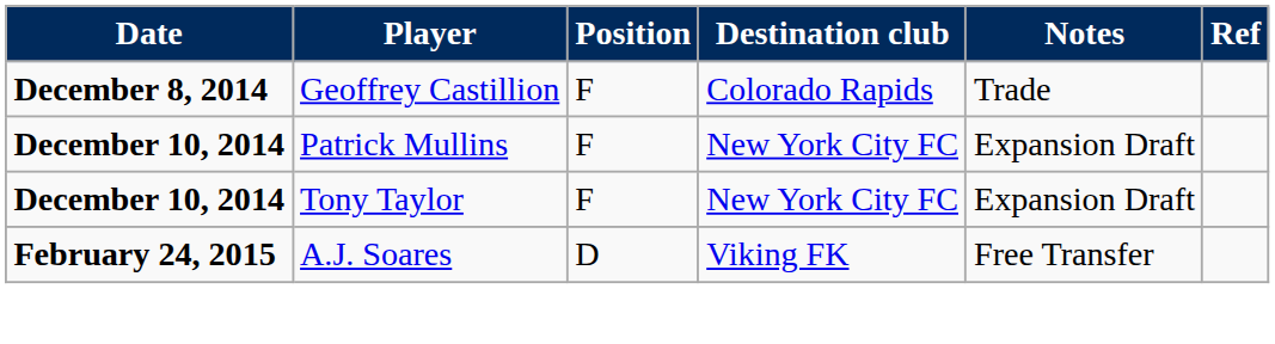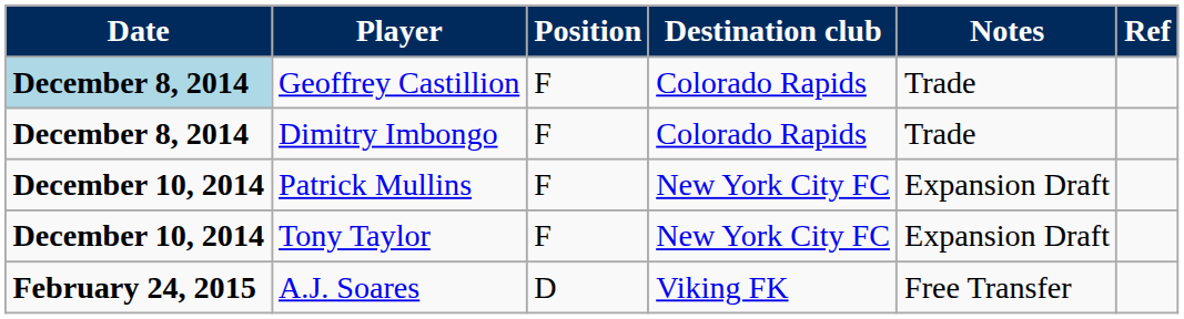 <table class="wikitable" style="text-align:left; font-size:95%;">
 <tr>
 <th style="background:#002A5C; color:white;">Date</th>
 <th style="background:#002A5C; color:white;">Player</th>
 <th style="background:#002A5C; color:white;">Position</th>
 <th style="background:#002A5C; color:white;">Destination club</th>
 <th style="background:#002A5C; color:white;">Notes</th>
 <th style="background:#002A5C; color:white;">Ref</th>
 </tr>
 <tr>
+<td style="background: lightblue;"><strong>December 8, 2014</strong></td>
+<td> <a href='#'>Geoffrey Castillion</a></td>
+<td>F</td>
+<td><a href='#'>Colorado Rapids</a></td>
+<td>Trade</td>
+<td></td>
+</tr>
+<tr>
 <td><strong>December 8, 2014</strong></td>
-<td> <a href='#'>Geoffrey Castillion</a></td>
+<td> <a href='#'>Dimitry Imbongo</a></td>
 <td>F</td>
 <td><a href='#'>Colorado Rapids</a></td>
 <td>Trade</td>
 <td></td>
 </tr>
 <tr>
 <td><strong>December 10, 2014</strong></td>
 <td> <a href='#'>Patrick Mullins</a></td>
 <td>F</td>
 <td><a href='#'>New York City FC</a></td>
 <td>Expansion Draft</td>
 <td></td>
 </tr>
 <tr>
 <td><strong>December 10, 2014</strong></td>
 <td> <a href='#'>Tony Taylor</a></td>
 <td>F</td>
 <td><a href='#'>New York City FC</a></td>
 <td>Expansion Draft</td>
 <td></td>
 </tr>
 <tr>
 <td><strong>February 24, 2015</strong></td>
 <td> <a href='#'>A.J. Soares</a></td>
 <td>D</td>
 <td><a href='#'>Viking FK</a></td>
 <td>Free Transfer</td>
 <td></td>
 </tr>
 </table>
